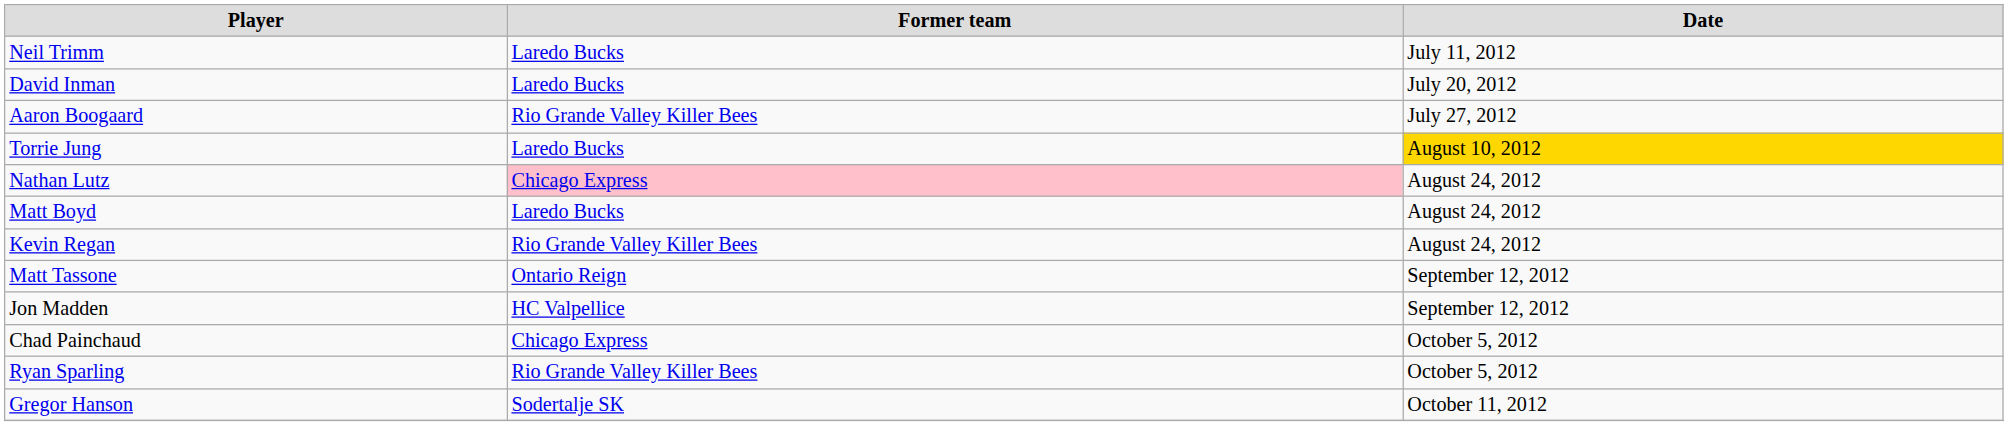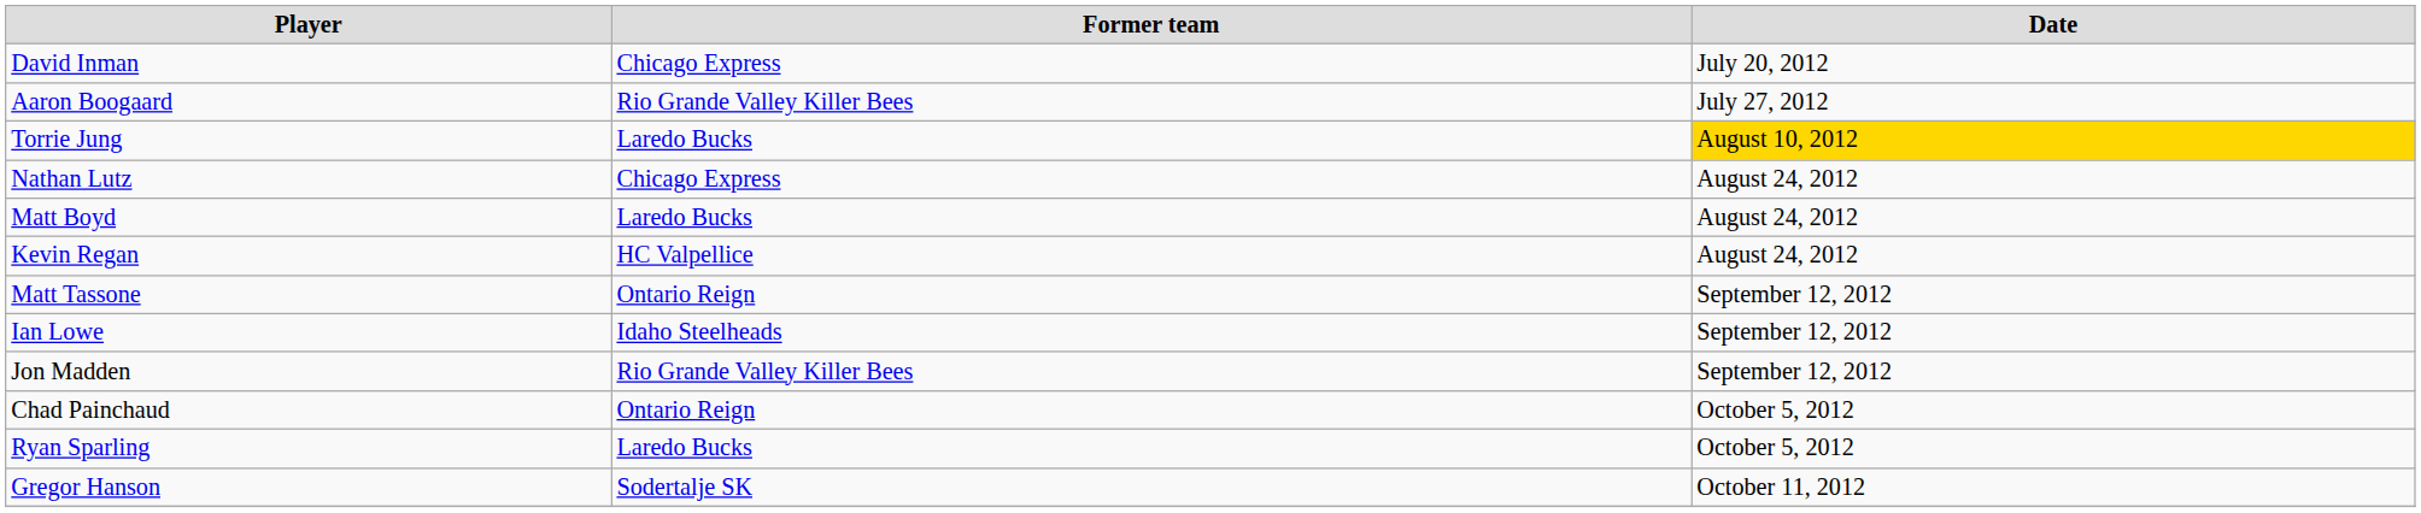 <table class="wikitable" width=80%>
 <tr align="center"  bgcolor="#dddddd">
 <td><strong>Player</strong></td>
 <td><strong>Former team</strong></td>
 <td><strong>Date</strong></td>
 </tr>
 <tr>
-<td><a href='#'>Neil Trimm</a></td>
-<td><a href='#'>Laredo Bucks</a></td>
-<td>July 11, 2012</td>
-</tr>
-<tr>
 <td><a href='#'>David Inman</a></td>
-<td><a href='#'>Laredo Bucks</a></td>
+<td><a href='#'>Chicago Express</a></td>
 <td>July 20, 2012</td>
 </tr>
 <tr>
 <td><a href='#'>Aaron Boogaard</a></td>
 <td><a href='#'>Rio Grande Valley Killer Bees</a></td>
 <td>July 27, 2012</td>
 </tr>
 <tr>
 <td><a href='#'>Torrie Jung</a></td>
 <td><a href='#'>Laredo Bucks</a></td>
 <td style="background: gold;">August 10, 2012</td>
 </tr>
 <tr>
 <td><a href='#'>Nathan Lutz</a></td>
-<td style="background: pink;"><a href='#'>Chicago Express</a></td>
+<td><a href='#'>Chicago Express</a></td>
 <td>August 24, 2012</td>
 </tr>
 <tr>
 <td><a href='#'>Matt Boyd</a></td>
 <td><a href='#'>Laredo Bucks</a></td>
 <td>August 24, 2012</td>
 </tr>
 <tr>
 <td><a href='#'>Kevin Regan</a></td>
-<td><a href='#'>Rio Grande Valley Killer Bees</a></td>
+<td><a href='#'>HC Valpellice</a></td>
 <td>August 24, 2012</td>
 </tr>
 <tr>
 <td><a href='#'>Matt Tassone</a></td>
 <td><a href='#'>Ontario Reign</a></td>
 <td>September 12, 2012</td>
 </tr>
 <tr>
+<td><a href='#'>Ian Lowe</a></td>
+<td><a href='#'>Idaho Steelheads</a></td>
+<td>September 12, 2012</td>
+</tr>
+<tr>
 <td>Jon Madden</td>
-<td><a href='#'>HC Valpellice</a></td>
+<td><a href='#'>Rio Grande Valley Killer Bees</a></td>
 <td>September 12, 2012</td>
 </tr>
 <tr>
 <td>Chad Painchaud </td>
-<td><a href='#'>Chicago Express</a></td>
+<td><a href='#'>Ontario Reign</a></td>
 <td>October 5, 2012</td>
 </tr>
 <tr>
 <td><a href='#'>Ryan Sparling</a>  </td>
-<td><a href='#'>Rio Grande Valley Killer Bees</a></td>
+<td><a href='#'>Laredo Bucks</a></td>
 <td>October 5, 2012</td>
 </tr>
 <tr>
 <td><a href='#'>Gregor Hanson</a></td>
 <td><a href='#'>Sodertalje SK</a></td>
 <td>October 11, 2012</td>
 </tr>
 <tr>
 </tr>
 </table>
